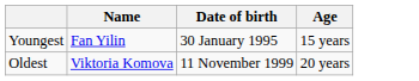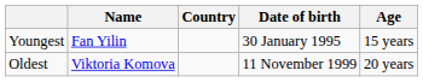 <table class="wikitable">
 <tr>
 <th></th>
 <th>Name</th>
+<th>Country</th>
 <th>Date of birth</th>
 <th>Age</th>
 </tr>
 <tr>
 <td>Youngest</td>
 <td><a href='#'>Fan Yilin</a></td>
+<td></td>
 <td>30 January 1995</td>
 <td>15 years</td>
 </tr>
 <tr>
 <td>Oldest</td>
 <td><a href='#'>Viktoria Komova</a></td>
+<td></td>
 <td>11 November 1999</td>
 <td>20 years</td>
 </tr>
 </table>
